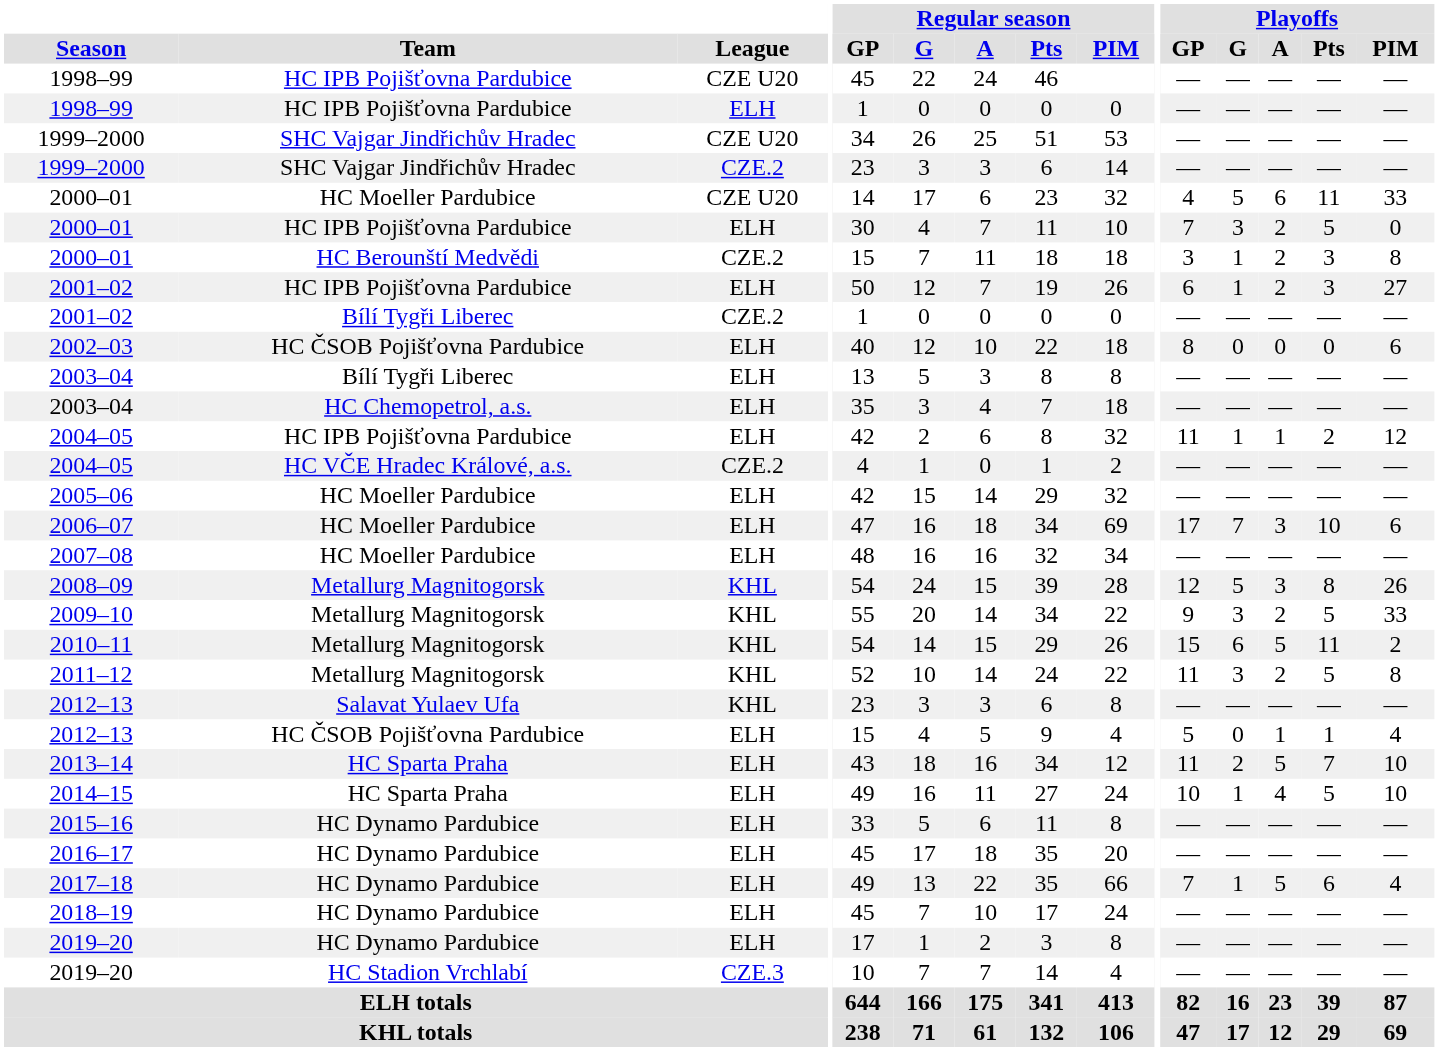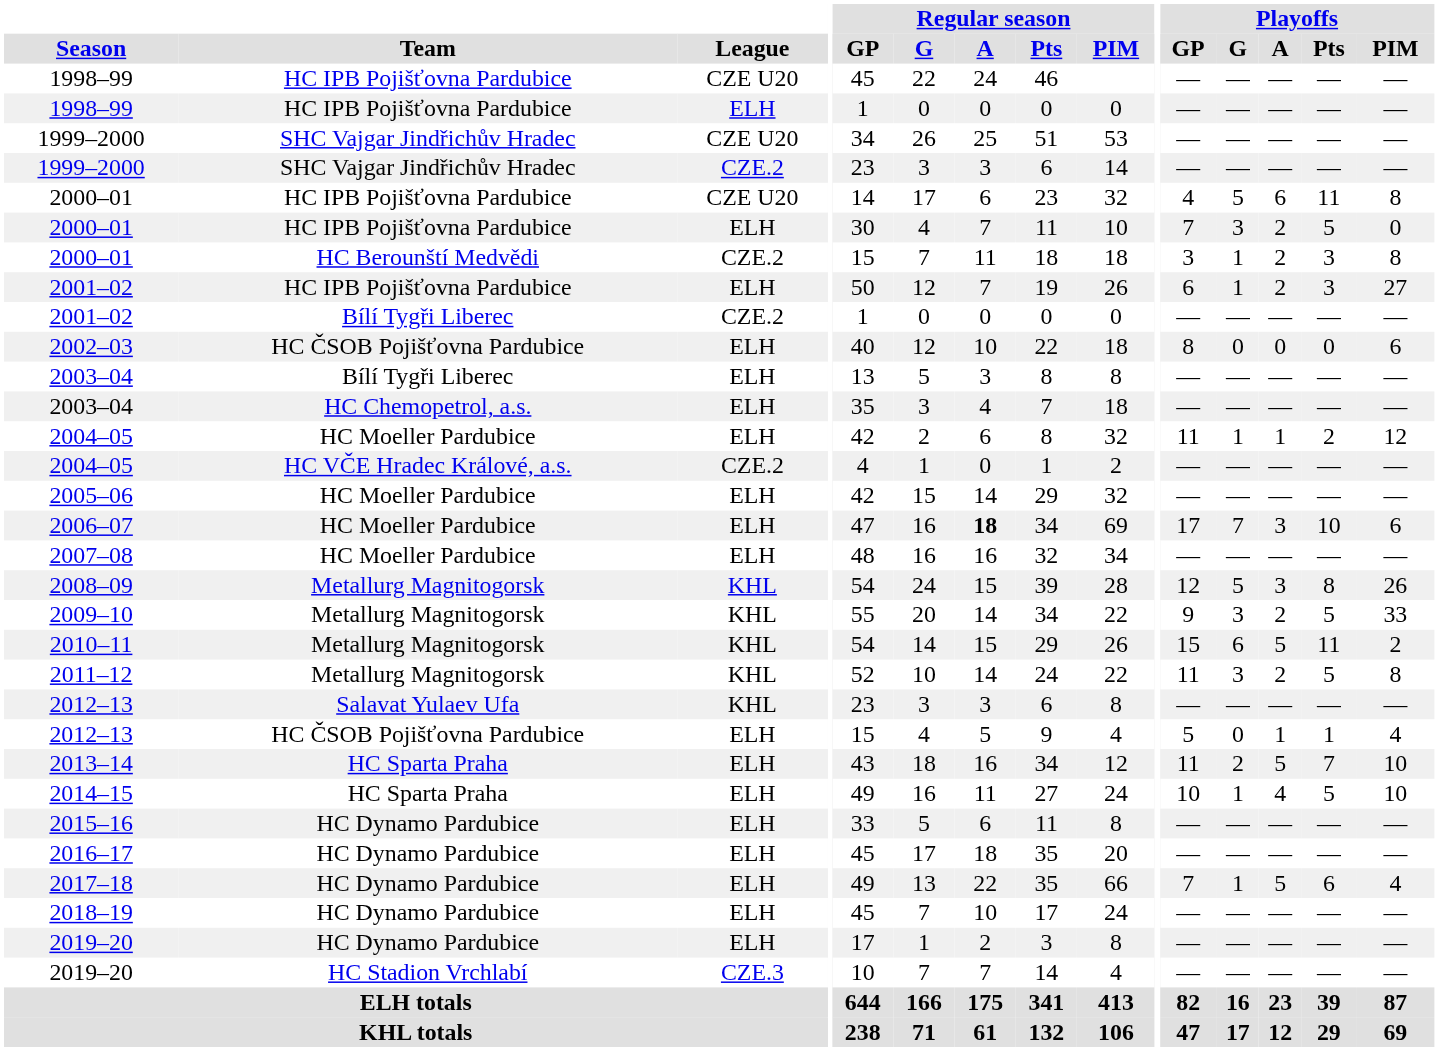 <table border="0" cellpadding="1" cellspacing="0" style="text-align:center; width:60em">
 <tr bgcolor="#e0e0e0">
 <th colspan="3"  bgcolor="#ffffff"></th>
 <th rowspan="100" bgcolor="#ffffff"></th>
 <th colspan="5"><a href='#'>Regular season</a></th>
 <th rowspan="100" bgcolor="#ffffff"></th>
 <th colspan="5"><a href='#'>Playoffs</a></th>
 </tr>
 <tr bgcolor="#e0e0e0">
 <th><a href='#'>Season</a></th>
 <th>Team</th>
 <th>League</th>
 <th>GP</th>
 <th><a href='#'>G</a></th>
 <th><a href='#'>A</a></th>
 <th><a href='#'>Pts</a></th>
 <th><a href='#'>PIM</a></th>
 <th>GP</th>
 <th>G</th>
 <th>A</th>
 <th>Pts</th>
 <th>PIM</th>
 </tr>
 <tr>
 <td>1998–99</td>
 <td><a href='#'>HC IPB Pojišťovna Pardubice</a></td>
 <td>CZE U20</td>
 <td>45</td>
 <td>22</td>
 <td>24</td>
 <td>46</td>
 <td></td>
 <td>—</td>
 <td>—</td>
 <td>—</td>
 <td>—</td>
 <td>—</td>
 </tr>
 <tr bgcolor="#f0f0f0">
 <td><a href='#'>1998–99</a></td>
 <td>HC IPB Pojišťovna Pardubice</td>
 <td><a href='#'>ELH</a></td>
 <td>1</td>
 <td>0</td>
 <td>0</td>
 <td>0</td>
 <td>0</td>
 <td>—</td>
 <td>—</td>
 <td>—</td>
 <td>—</td>
 <td>—</td>
 </tr>
 <tr>
 <td>1999–2000</td>
 <td><a href='#'>SHC Vajgar Jindřichův Hradec</a></td>
 <td>CZE U20</td>
 <td>34</td>
 <td>26</td>
 <td>25</td>
 <td>51</td>
 <td>53</td>
 <td>—</td>
 <td>—</td>
 <td>—</td>
 <td>—</td>
 <td>—</td>
 </tr>
 <tr bgcolor="#f0f0f0">
 <td><a href='#'>1999–2000</a></td>
 <td>SHC Vajgar Jindřichův Hradec</td>
 <td><a href='#'>CZE.2</a></td>
 <td>23</td>
 <td>3</td>
 <td>3</td>
 <td>6</td>
 <td>14</td>
 <td>—</td>
 <td>—</td>
 <td>—</td>
 <td>—</td>
 <td>—</td>
 </tr>
 <tr>
 <td>2000–01</td>
-<td>HC Moeller Pardubice</td>
+<td>HC IPB Pojišťovna Pardubice</td>
 <td>CZE U20</td>
 <td>14</td>
 <td>17</td>
 <td>6</td>
 <td>23</td>
 <td>32</td>
 <td>4</td>
 <td>5</td>
 <td>6</td>
 <td>11</td>
-<td>33</td>
+<td>8</td>
 </tr>
 <tr bgcolor="#f0f0f0">
 <td><a href='#'>2000–01</a></td>
 <td>HC IPB Pojišťovna Pardubice</td>
 <td>ELH</td>
 <td>30</td>
 <td>4</td>
 <td>7</td>
 <td>11</td>
 <td>10</td>
 <td>7</td>
 <td>3</td>
 <td>2</td>
 <td>5</td>
 <td>0</td>
 </tr>
 <tr>
 <td><a href='#'>2000–01</a></td>
 <td><a href='#'>HC Berounští Medvědi</a></td>
 <td>CZE.2</td>
 <td>15</td>
 <td>7</td>
 <td>11</td>
 <td>18</td>
 <td>18</td>
 <td>3</td>
 <td>1</td>
 <td>2</td>
 <td>3</td>
 <td>8</td>
 </tr>
 <tr bgcolor="#f0f0f0">
 <td><a href='#'>2001–02</a></td>
 <td>HC IPB Pojišťovna Pardubice</td>
 <td>ELH</td>
 <td>50</td>
 <td>12</td>
 <td>7</td>
 <td>19</td>
 <td>26</td>
 <td>6</td>
 <td>1</td>
 <td>2</td>
 <td>3</td>
 <td>27</td>
 </tr>
 <tr>
 <td><a href='#'>2001–02</a></td>
 <td><a href='#'>Bílí Tygři Liberec</a></td>
 <td>CZE.2</td>
 <td>1</td>
 <td>0</td>
 <td>0</td>
 <td>0</td>
 <td>0</td>
 <td>—</td>
 <td>—</td>
 <td>—</td>
 <td>—</td>
 <td>—</td>
 </tr>
 <tr bgcolor="#f0f0f0">
 <td><a href='#'>2002–03</a></td>
 <td>HC ČSOB Pojišťovna Pardubice</td>
 <td>ELH</td>
 <td>40</td>
 <td>12</td>
 <td>10</td>
 <td>22</td>
 <td>18</td>
 <td>8</td>
 <td>0</td>
 <td>0</td>
 <td>0</td>
 <td>6</td>
 </tr>
 <tr>
 <td><a href='#'>2003–04</a></td>
 <td>Bílí Tygři Liberec</td>
 <td>ELH</td>
 <td>13</td>
 <td>5</td>
 <td>3</td>
 <td>8</td>
 <td>8</td>
 <td>—</td>
 <td>—</td>
 <td>—</td>
 <td>—</td>
 <td>—</td>
 </tr>
 <tr bgcolor="#f0f0f0">
 <td>2003–04</td>
 <td><a href='#'>HC Chemopetrol, a.s.</a></td>
 <td>ELH</td>
 <td>35</td>
 <td>3</td>
 <td>4</td>
 <td>7</td>
 <td>18</td>
 <td>—</td>
 <td>—</td>
 <td>—</td>
 <td>—</td>
 <td>—</td>
 </tr>
 <tr>
 <td><a href='#'>2004–05</a></td>
-<td>HC IPB Pojišťovna Pardubice</td>
+<td>HC Moeller Pardubice</td>
 <td>ELH</td>
 <td>42</td>
 <td>2</td>
 <td>6</td>
 <td>8</td>
 <td>32</td>
 <td>11</td>
 <td>1</td>
 <td>1</td>
 <td>2</td>
 <td>12</td>
 </tr>
 <tr bgcolor="#f0f0f0">
 <td><a href='#'>2004–05</a></td>
 <td><a href='#'>HC VČE Hradec Králové, a.s.</a></td>
 <td>CZE.2</td>
 <td>4</td>
 <td>1</td>
 <td>0</td>
 <td>1</td>
 <td>2</td>
 <td>—</td>
 <td>—</td>
 <td>—</td>
 <td>—</td>
 <td>—</td>
 </tr>
 <tr>
 <td><a href='#'>2005–06</a></td>
 <td>HC Moeller Pardubice</td>
 <td>ELH</td>
 <td>42</td>
 <td>15</td>
 <td>14</td>
 <td>29</td>
 <td>32</td>
 <td>—</td>
 <td>—</td>
 <td>—</td>
 <td>—</td>
 <td>—</td>
 </tr>
 <tr bgcolor="#f0f0f0">
 <td><a href='#'>2006–07</a></td>
 <td>HC Moeller Pardubice</td>
 <td>ELH</td>
 <td>47</td>
 <td>16</td>
-<td>18</td>
+<td><strong>18</strong></td>
 <td>34</td>
 <td>69</td>
 <td>17</td>
 <td>7</td>
 <td>3</td>
 <td>10</td>
 <td>6</td>
 </tr>
 <tr>
 <td><a href='#'>2007–08</a></td>
 <td>HC Moeller Pardubice</td>
 <td>ELH</td>
 <td>48</td>
 <td>16</td>
 <td>16</td>
 <td>32</td>
 <td>34</td>
 <td>—</td>
 <td>—</td>
 <td>—</td>
 <td>—</td>
 <td>—</td>
 </tr>
 <tr bgcolor="#f0f0f0">
 <td><a href='#'>2008–09</a></td>
 <td><a href='#'>Metallurg Magnitogorsk</a></td>
 <td><a href='#'>KHL</a></td>
 <td>54</td>
 <td>24</td>
 <td>15</td>
 <td>39</td>
 <td>28</td>
 <td>12</td>
 <td>5</td>
 <td>3</td>
 <td>8</td>
 <td>26</td>
 </tr>
 <tr>
 <td><a href='#'>2009–10</a></td>
 <td>Metallurg Magnitogorsk</td>
 <td>KHL</td>
 <td>55</td>
 <td>20</td>
 <td>14</td>
 <td>34</td>
 <td>22</td>
 <td>9</td>
 <td>3</td>
 <td>2</td>
 <td>5</td>
 <td>33</td>
 </tr>
 <tr bgcolor="#f0f0f0">
 <td><a href='#'>2010–11</a></td>
 <td>Metallurg Magnitogorsk</td>
 <td>KHL</td>
 <td>54</td>
 <td>14</td>
 <td>15</td>
 <td>29</td>
 <td>26</td>
 <td>15</td>
 <td>6</td>
 <td>5</td>
 <td>11</td>
 <td>2</td>
 </tr>
 <tr>
 <td><a href='#'>2011–12</a></td>
 <td>Metallurg Magnitogorsk</td>
 <td>KHL</td>
 <td>52</td>
 <td>10</td>
 <td>14</td>
 <td>24</td>
 <td>22</td>
 <td>11</td>
 <td>3</td>
 <td>2</td>
 <td>5</td>
 <td>8</td>
 </tr>
 <tr bgcolor="#f0f0f0">
 <td><a href='#'>2012–13</a></td>
 <td><a href='#'>Salavat Yulaev Ufa</a></td>
 <td>KHL</td>
 <td>23</td>
 <td>3</td>
 <td>3</td>
 <td>6</td>
 <td>8</td>
 <td>—</td>
 <td>—</td>
 <td>—</td>
 <td>—</td>
 <td>—</td>
 </tr>
 <tr>
 <td><a href='#'>2012–13</a></td>
 <td>HC ČSOB Pojišťovna Pardubice</td>
 <td>ELH</td>
 <td>15</td>
 <td>4</td>
 <td>5</td>
 <td>9</td>
 <td>4</td>
 <td>5</td>
 <td>0</td>
 <td>1</td>
 <td>1</td>
 <td>4</td>
 </tr>
 <tr bgcolor="#f0f0f0">
 <td><a href='#'>2013–14</a></td>
 <td><a href='#'>HC Sparta Praha</a></td>
 <td>ELH</td>
 <td>43</td>
 <td>18</td>
 <td>16</td>
 <td>34</td>
 <td>12</td>
 <td>11</td>
 <td>2</td>
 <td>5</td>
 <td>7</td>
 <td>10</td>
 </tr>
 <tr>
 <td><a href='#'>2014–15</a></td>
 <td>HC Sparta Praha</td>
 <td>ELH</td>
 <td>49</td>
 <td>16</td>
 <td>11</td>
 <td>27</td>
 <td>24</td>
 <td>10</td>
 <td>1</td>
 <td>4</td>
 <td>5</td>
 <td>10</td>
 </tr>
 <tr bgcolor="#f0f0f0">
 <td><a href='#'>2015–16</a></td>
 <td>HC Dynamo Pardubice</td>
 <td>ELH</td>
 <td>33</td>
 <td>5</td>
 <td>6</td>
 <td>11</td>
 <td>8</td>
 <td>—</td>
 <td>—</td>
 <td>—</td>
 <td>—</td>
 <td>—</td>
 </tr>
 <tr>
 <td><a href='#'>2016–17</a></td>
 <td>HC Dynamo Pardubice</td>
 <td>ELH</td>
 <td>45</td>
 <td>17</td>
 <td>18</td>
 <td>35</td>
 <td>20</td>
 <td>—</td>
 <td>—</td>
 <td>—</td>
 <td>—</td>
 <td>—</td>
 </tr>
 <tr bgcolor="#f0f0f0">
 <td><a href='#'>2017–18</a></td>
 <td>HC Dynamo Pardubice</td>
 <td>ELH</td>
 <td>49</td>
 <td>13</td>
 <td>22</td>
 <td>35</td>
 <td>66</td>
 <td>7</td>
 <td>1</td>
 <td>5</td>
 <td>6</td>
 <td>4</td>
 </tr>
 <tr>
 <td><a href='#'>2018–19</a></td>
 <td>HC Dynamo Pardubice</td>
 <td>ELH</td>
 <td>45</td>
 <td>7</td>
 <td>10</td>
 <td>17</td>
 <td>24</td>
 <td>—</td>
 <td>—</td>
 <td>—</td>
 <td>—</td>
 <td>—</td>
 </tr>
 <tr bgcolor="#f0f0f0">
 <td><a href='#'>2019–20</a></td>
 <td>HC Dynamo Pardubice</td>
 <td>ELH</td>
 <td>17</td>
 <td>1</td>
 <td>2</td>
 <td>3</td>
 <td>8</td>
 <td>—</td>
 <td>—</td>
 <td>—</td>
 <td>—</td>
 <td>—</td>
 </tr>
 <tr>
 <td>2019–20</td>
 <td><a href='#'>HC Stadion Vrchlabí</a></td>
 <td><a href='#'>CZE.3</a></td>
 <td>10</td>
 <td>7</td>
 <td>7</td>
 <td>14</td>
 <td>4</td>
 <td>—</td>
 <td>—</td>
 <td>—</td>
 <td>—</td>
 <td>—</td>
 </tr>
 <tr bgcolor="#e0e0e0">
 <th colspan="3">ELH totals</th>
 <th>644</th>
 <th>166</th>
 <th>175</th>
 <th>341</th>
 <th>413</th>
 <th>82</th>
 <th>16</th>
 <th>23</th>
 <th>39</th>
 <th>87</th>
 </tr>
 <tr bgcolor="#e0e0e0">
 <th colspan="3">KHL totals</th>
 <th>238</th>
 <th>71</th>
 <th>61</th>
 <th>132</th>
 <th>106</th>
 <th>47</th>
 <th>17</th>
 <th>12</th>
 <th>29</th>
 <th>69</th>
 </tr>
 </table>
